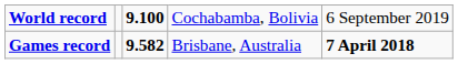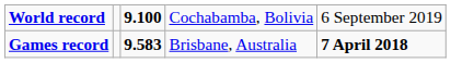 <table class="wikitable">
 <tr>
 <td><a href='#'><strong>World record</strong></a></td>
 <td></td>
 <td><strong>9.100</strong></td>
 <td><a href='#'>Cochabamba</a>, <a href='#'>Bolivia</a></td>
 <td>6 September 2019</td>
 </tr>
 <tr>
 <td><a href='#'> <strong>Games record</strong></a></td>
 <td></td>
-<td><strong>9.582</strong></td>
+<td><strong>9.583</strong></td>
 <td><a href='#'>Brisbane</a>, <a href='#'>Australia</a></td>
 <td><strong>7 April 2018</strong></td>
 </tr>
 </table>
